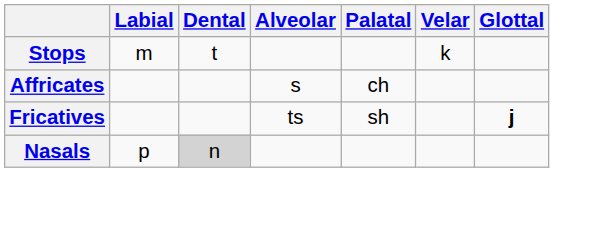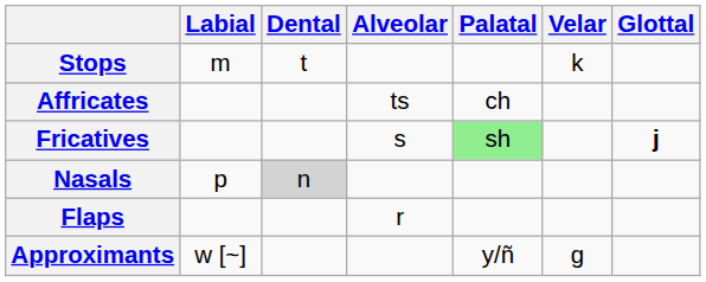 <table class="wikitable" style="text-align: center">
 <tr>
 <th></th>
 <th><a href='#'>Labial</a></th>
 <th><a href='#'>Dental</a></th>
 <th><a href='#'>Alveolar</a></th>
 <th><a href='#'>Palatal</a></th>
 <th><a href='#'>Velar</a></th>
 <th><a href='#'>Glottal</a></th>
 </tr>
 <tr>
 <th><a href='#'>Stops</a></th>
 <td>m </td>
 <td>t </td>
 <td></td>
 <td></td>
 <td>k </td>
 <td></td>
 </tr>
 <tr>
 <th><a href='#'>Affricates</a></th>
 <td></td>
 <td></td>
-<td>s </td>
+<td>ts </td>
 <td>ch </td>
 <td></td>
 <td></td>
 </tr>
 <tr>
 <th><a href='#'>Fricatives</a></th>
 <td></td>
 <td></td>
-<td>ts </td>
-<td>sh </td>
+<td>s </td>
+<td style="background: lightgreen;">sh </td>
 <td></td>
 <td><strong>j </strong></td>
 </tr>
 <tr>
 <th><a href='#'>Nasals</a></th>
 <td>p </td>
 <td style="background: lightgrey;">n </td>
 <td></td>
 <td></td>
 <td></td>
 <td></td>
 </tr>
+<tr>
+<th><a href='#'>Flaps</a></th>
+<td></td>
+<td></td>
+<td>r </td>
+<td></td>
+<td></td>
+<td></td>
+</tr>
+<tr>
+<th><a href='#'>Approximants</a></th>
+<td>w [~]</td>
+<td></td>
+<td></td>
+<td>y/ñ </td>
+<td>g </td>
+<td></td>
+</tr>
 </table>
